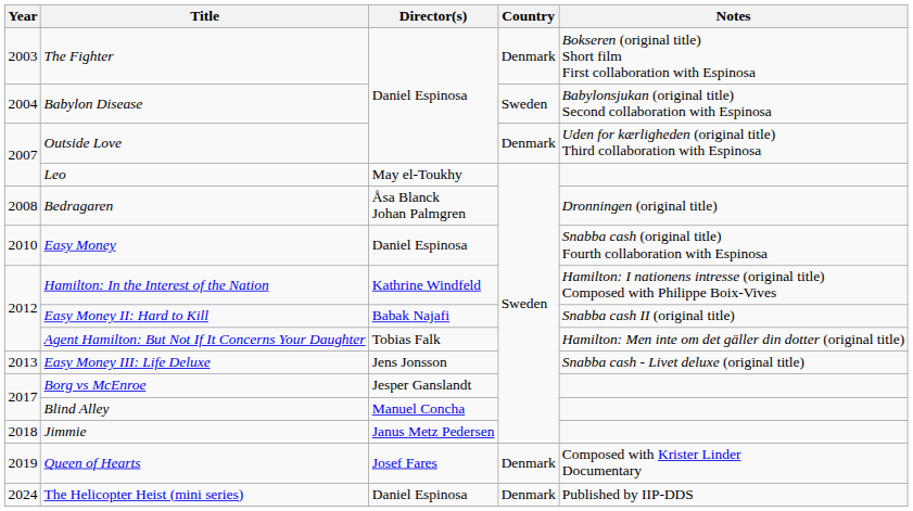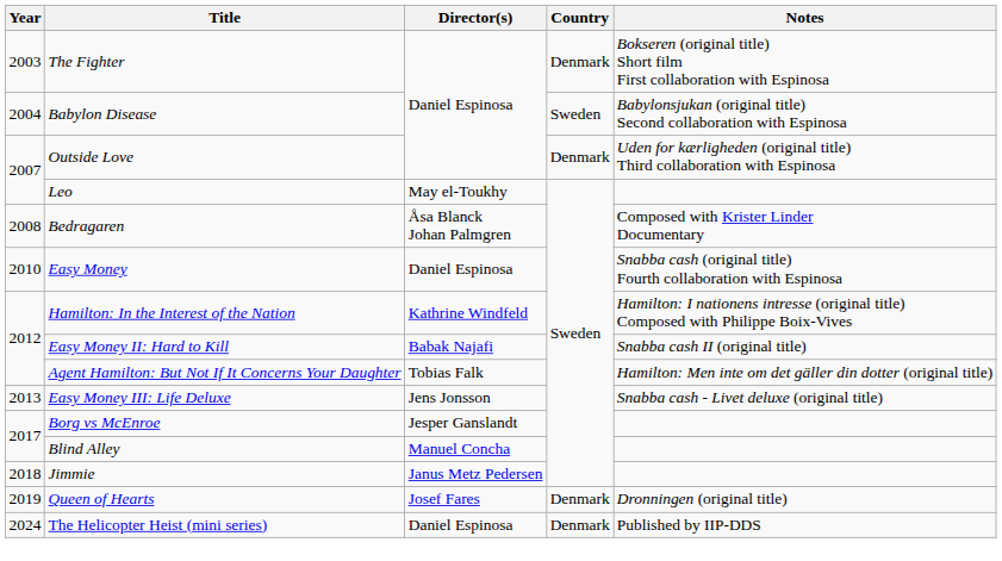 <table class="wikitable sortable">
 <tr>
 <th>Year</th>
 <th>Title</th>
 <th>Director(s)</th>
 <th>Country</th>
 <th class="unsortable">Notes</th>
 </tr>
 <tr>
 <td>2003</td>
 <td><em>The Fighter</em></td>
 <td rowspan=3>Daniel Espinosa</td>
 <td>Denmark</td>
 <td><em>Bokseren</em> (original title)<br>Short film<br>First collaboration with Espinosa</td>
 </tr>
 <tr>
 <td>2004</td>
 <td><em>Babylon Disease</em></td>
 <td>Sweden</td>
 <td><em>Babylonsjukan</em> (original title)<br>Second collaboration with Espinosa</td>
 </tr>
 <tr>
 <td rowspan="2">2007</td>
 <td><em>Outside Love</em></td>
 <td>Denmark</td>
 <td><em>Uden for kærligheden</em> (original title)<br>Third collaboration with Espinosa</td>
 </tr>
 <tr>
 <td><em>Leo</em></td>
 <td>May el-Toukhy</td>
 <td rowspan=10>Sweden</td>
 <td></td>
 </tr>
 <tr>
 <td>2008</td>
 <td><em>Bedragaren</em></td>
 <td>Åsa Blanck<br>Johan Palmgren</td>
-<td><em>Dronningen</em> (original title)</td>
+<td>Composed with <a href='#'>Krister Linder</a><br>Documentary</td>
 </tr>
 <tr>
 <td>2010</td>
 <td><em><a href='#'>Easy Money</a></em></td>
 <td>Daniel Espinosa</td>
 <td><em>Snabba cash</em> (original title)<br>Fourth collaboration with Espinosa</td>
 </tr>
 <tr>
 <td rowspan="3">2012</td>
 <td><em><a href='#'>Hamilton: In the Interest of the Nation</a></em></td>
 <td><a href='#'>Kathrine Windfeld</a></td>
 <td><em>Hamilton: I nationens intresse </em> (original title)<br>Composed with Philippe Boix-Vives</td>
 </tr>
 <tr>
 <td><em><a href='#'>Easy Money II: Hard to Kill</a></em></td>
 <td><a href='#'>Babak Najafi</a></td>
 <td><em>Snabba cash II</em> (original title)</td>
 </tr>
 <tr>
 <td><em><a href='#'>Agent Hamilton: But Not If It Concerns Your Daughter</a></em></td>
 <td>Tobias Falk</td>
 <td><em>Hamilton: Men inte om det gäller din dotter</em> (original title)</td>
 </tr>
 <tr>
 <td>2013</td>
 <td><em><a href='#'>Easy Money III: Life Deluxe</a></em></td>
 <td>Jens Jonsson</td>
 <td><em>Snabba cash - Livet deluxe</em> (original title)</td>
 </tr>
 <tr>
 <td rowspan=2>2017</td>
 <td><em><a href='#'>Borg vs McEnroe</a></em></td>
 <td>Jesper Ganslandt</td>
 <td></td>
 </tr>
 <tr>
 <td><em>Blind Alley</em></td>
 <td><a href='#'>Manuel Concha</a></td>
 <td></td>
 </tr>
 <tr>
 <td>2018</td>
 <td><em>Jimmie</em></td>
 <td><a href='#'>Janus Metz Pedersen</a></td>
 <td></td>
 </tr>
 <tr>
 <td>2019</td>
 <td><em><a href='#'>Queen of Hearts</a></em></td>
 <td><a href='#'>Josef Fares</a></td>
 <td>Denmark</td>
-<td>Composed with <a href='#'>Krister Linder</a><br>Documentary</td>
+<td><em>Dronningen</em> (original title)</td>
 </tr>
 <tr>
 <td>2024</td>
 <td><a href='#'>The Helicopter Heist (mini series)</a></td>
 <td>Daniel Espinosa</td>
 <td>Denmark</td>
 <td>Published by IIP-DDS</td>
 </tr>
 </table>
